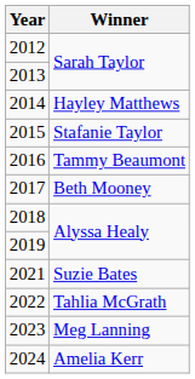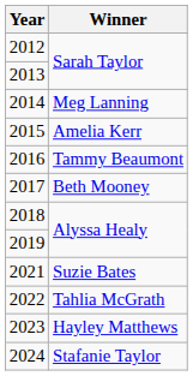 <table class="wikitable">
 <tr>
 <th>Year</th>
 <th>Winner</th>
 </tr>
 <tr>
 <td>2012</td>
 <td rowspan="2"> <a href='#'>Sarah Taylor</a></td>
 </tr>
 <tr>
 <td>2013</td>
 </tr>
 <tr>
 <td>2014</td>
-<td> <a href='#'>Hayley Matthews</a></td>
+<td> <a href='#'>Meg Lanning</a></td>
 </tr>
 <tr>
 <td>2015</td>
-<td> <a href='#'>Stafanie Taylor</a></td>
+<td> <a href='#'>Amelia Kerr</a></td>
 </tr>
 <tr>
 <td>2016</td>
 <td> <a href='#'>Tammy Beaumont</a></td>
 </tr>
 <tr>
 <td>2017</td>
 <td> <a href='#'>Beth Mooney</a></td>
 </tr>
 <tr>
 <td>2018</td>
 <td rowspan="2"> <a href='#'>Alyssa Healy</a></td>
 </tr>
 <tr>
 <td>2019</td>
 </tr>
 <tr>
 <td>2021</td>
 <td> <a href='#'>Suzie Bates</a></td>
 </tr>
 <tr>
 <td>2022</td>
 <td> <a href='#'>Tahlia McGrath</a></td>
 </tr>
 <tr>
 <td>2023</td>
-<td> <a href='#'>Meg Lanning</a></td>
+<td> <a href='#'>Hayley Matthews</a></td>
 </tr>
 <tr>
 <td>2024</td>
-<td> <a href='#'>Amelia Kerr</a></td>
+<td> <a href='#'>Stafanie Taylor</a></td>
 </tr>
 </table>
